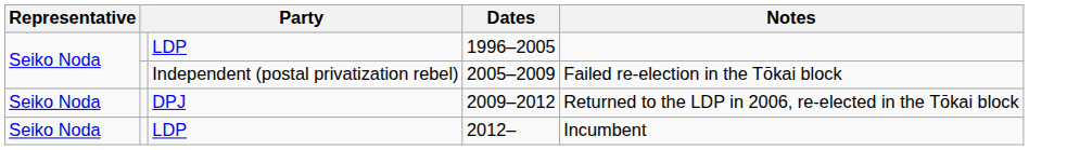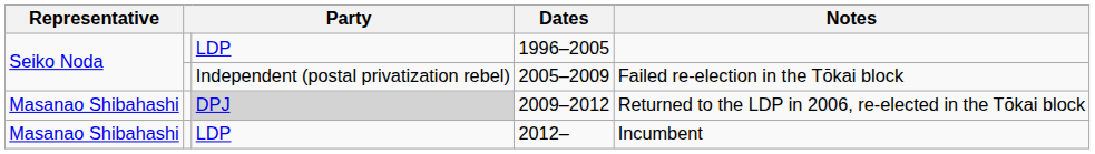 <table class=wikitable>
 <tr valign=bottom>
 <th>Representative</th>
 <th colspan="2">Party</th>
 <th>Dates</th>
 <th>Notes</th>
 </tr>
 <tr>
 <td rowspan="2"><a href='#'>Seiko Noda</a></td>
 <td bgcolor=></td>
 <td><a href='#'>LDP</a></td>
 <td>1996–2005</td>
 <td></td>
 </tr>
 <tr>
 <td bgcolor=></td>
 <td>Independent (postal privatization rebel)</td>
 <td>2005–2009</td>
 <td>Failed re-election in the Tōkai block</td>
 </tr>
 <tr>
-<td><a href='#'>Seiko Noda</a></td>
+<td><a href='#'>Masanao Shibahashi</a></td>
 <td bgcolor=></td>
-<td><a href='#'>DPJ</a></td>
+<td style="background: lightgrey;"><a href='#'>DPJ</a></td>
 <td>2009–2012</td>
 <td>Returned to the LDP in 2006, re-elected in the Tōkai block</td>
 </tr>
 <tr>
-<td><a href='#'>Seiko Noda</a></td>
+<td><a href='#'>Masanao Shibahashi</a></td>
 <td bgcolor=></td>
 <td><a href='#'>LDP</a></td>
 <td>2012–</td>
 <td>Incumbent</td>
 </tr>
 </table>
